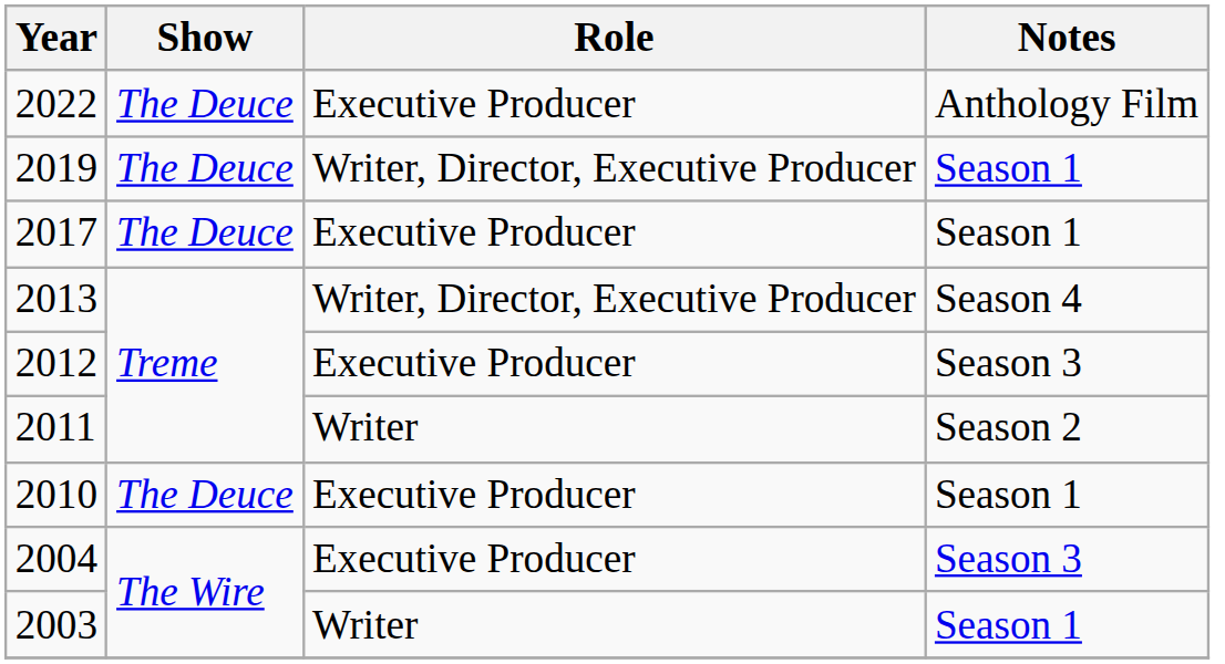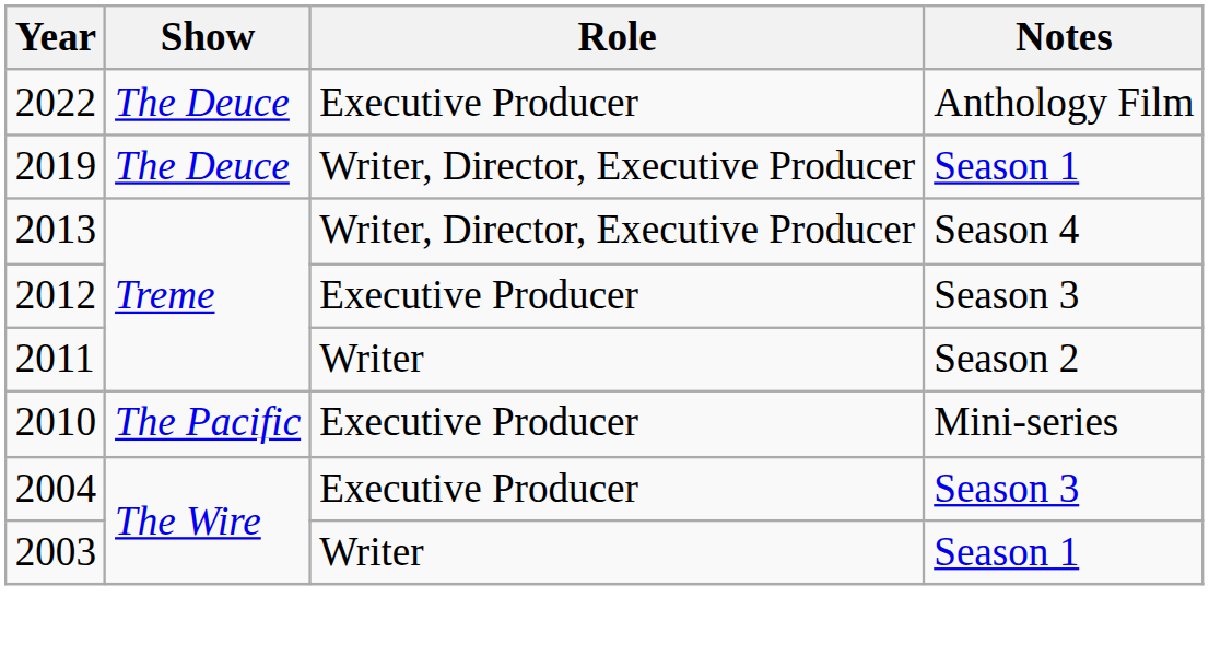 <table class="wikitable">
 <tr style="background:#ccc; text-align:center;">
 <th>Year</th>
 <th>Show</th>
 <th>Role</th>
 <th>Notes</th>
 </tr>
 <tr>
 <td>2022</td>
 <td><em><a href='#'>The Deuce</a></em></td>
 <td>Executive Producer</td>
 <td>Anthology Film</td>
 </tr>
 <tr>
 <td>2019</td>
 <td><em><a href='#'>The Deuce</a></em></td>
 <td>Writer, Director, Executive Producer</td>
 <td><a href='#'>Season 1</a></td>
 </tr>
 <tr>
-<td>2017</td>
-<td><em><a href='#'>The Deuce</a></em></td>
-<td>Executive Producer</td>
-<td>Season 1</td>
-</tr>
-<tr>
 <td>2013</td>
 <td rowspan=3><em><a href='#'>Treme</a></em></td>
 <td>Writer, Director, Executive Producer</td>
 <td>Season 4</td>
 </tr>
 <tr>
 <td>2012</td>
 <td>Executive Producer</td>
 <td>Season 3</td>
 </tr>
 <tr>
 <td>2011</td>
 <td>Writer</td>
 <td>Season 2</td>
 </tr>
 <tr>
 <td>2010</td>
-<td><em><a href='#'>The Deuce</a></em></td>
+<td><em><a href='#'>The Pacific</a></em></td>
 <td>Executive Producer</td>
-<td>Season 1</td>
+<td>Mini-series</td>
 </tr>
 <tr>
 <td>2004</td>
 <td rowspan=2><em><a href='#'>The Wire</a></em></td>
 <td>Executive Producer</td>
 <td><a href='#'>Season 3</a></td>
 </tr>
 <tr>
 <td>2003</td>
 <td>Writer</td>
 <td><a href='#'>Season 1</a></td>
 </tr>
 <tr>
 </tr>
 </table>
